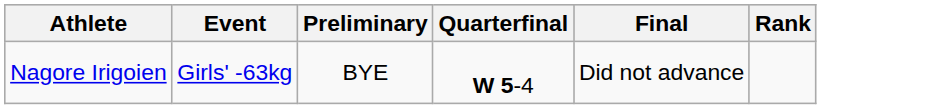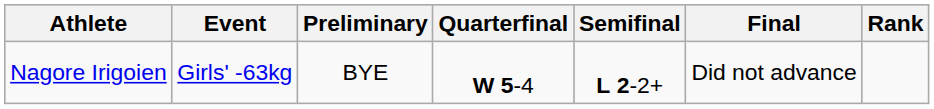 <table class="wikitable" style="text-align:left; font-size:90%">
 <tr>
 <th>Athlete</th>
 <th>Event</th>
 <th>Preliminary</th>
 <th>Quarterfinal</th>
+<th>Semifinal</th>
 <th>Final</th>
 <th>Rank</th>
 </tr>
 <tr>
 <td><a href='#'>Nagore Irigoien</a></td>
 <td><a href='#'>Girls' -63kg</a></td>
 <td align=center>BYE</td>
 <td align=center> <br> <strong>W</strong> <strong>5</strong>-4</td>
+<td align=center> <br> <strong>L</strong> <strong>2</strong>-2+</td>
 <td align=center colspan=1>Did not advance</td>
 <td align=center></td>
 </tr>
 </table>
